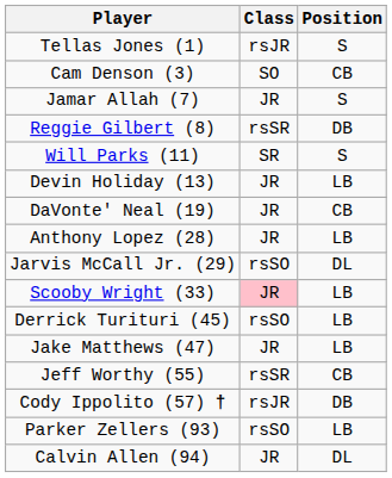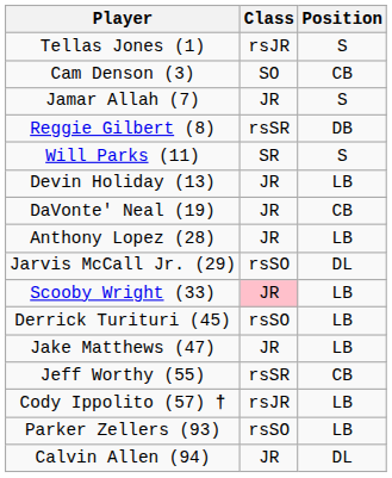 <table class="wikitable">
 <tr ;>
 <th>Player</th>
 <th>Class</th>
 <th>Position</th>
 </tr>
 <tr style="text-align:center; font-size:10pt;">
 <td>Tellas Jones (1)</td>
 <td>rsJR</td>
 <td>S</td>
 </tr>
 <tr style="text-align:center; font-size:10pt;">
 <td>Cam Denson (3)</td>
 <td>SO</td>
 <td>CB</td>
 </tr>
 <tr style="text-align:center; font-size:10pt;">
 <td>Jamar Allah (7)</td>
 <td>JR</td>
 <td>S</td>
 </tr>
 <tr style="text-align:center; font-size:10pt;">
 <td><a href='#'>Reggie Gilbert</a> (8)</td>
 <td>rsSR</td>
 <td>DB</td>
 </tr>
 <tr style="text-align:center; font-size:10pt;">
 <td><a href='#'>Will Parks</a> (11)</td>
 <td>SR</td>
 <td>S</td>
 </tr>
 <tr style="text-align:center; font-size:10pt;">
 <td>Devin Holiday (13)</td>
 <td>JR</td>
 <td>LB</td>
 </tr>
 <tr style="text-align:center; font-size:10pt;">
 <td>DaVonte' Neal (19)</td>
 <td>JR</td>
 <td>CB</td>
 </tr>
 <tr style="text-align:center; font-size:10pt;">
 <td>Anthony Lopez (28)</td>
 <td>JR</td>
 <td>LB</td>
 </tr>
 <tr style="text-align:center; font-size:10pt;">
 <td>Jarvis McCall Jr. (29)</td>
 <td>rsSO</td>
 <td>DL</td>
 </tr>
 <tr style="text-align:center; font-size:10pt;">
 <td><a href='#'>Scooby Wright</a> (33)</td>
 <td style="background: pink;">JR</td>
 <td>LB</td>
 </tr>
 <tr style="text-align:center; font-size:10pt;">
 <td>Derrick Turituri (45)</td>
 <td>rsSO</td>
 <td>LB</td>
 </tr>
 <tr style="text-align:center; font-size:10pt;">
 <td>Jake Matthews (47)</td>
 <td>JR</td>
 <td>LB</td>
 </tr>
 <tr style="text-align:center; font-size:10pt;">
 <td>Jeff Worthy (55)</td>
 <td>rsSR</td>
 <td>CB</td>
 </tr>
 <tr style="text-align:center; font-size:10pt;">
 <td>Cody Ippolito (57) <strong>†</strong></td>
 <td>rsJR</td>
-<td>DB</td>
+<td>LB</td>
 </tr>
 <tr style="text-align:center; font-size:10pt;">
 <td>Parker Zellers (93)</td>
 <td>rsSO</td>
 <td>LB</td>
 </tr>
 <tr style="text-align:center; font-size:10pt;">
 <td>Calvin Allen (94)</td>
 <td>JR</td>
 <td>DL</td>
 </tr>
 </table>
